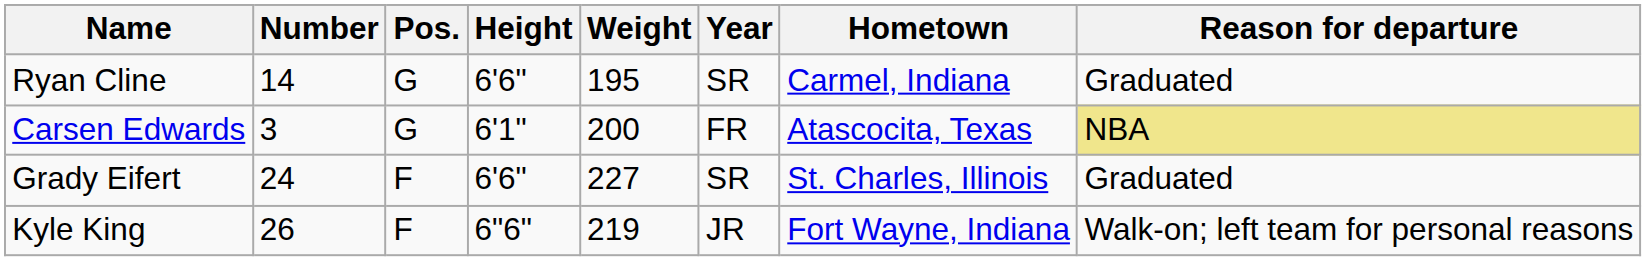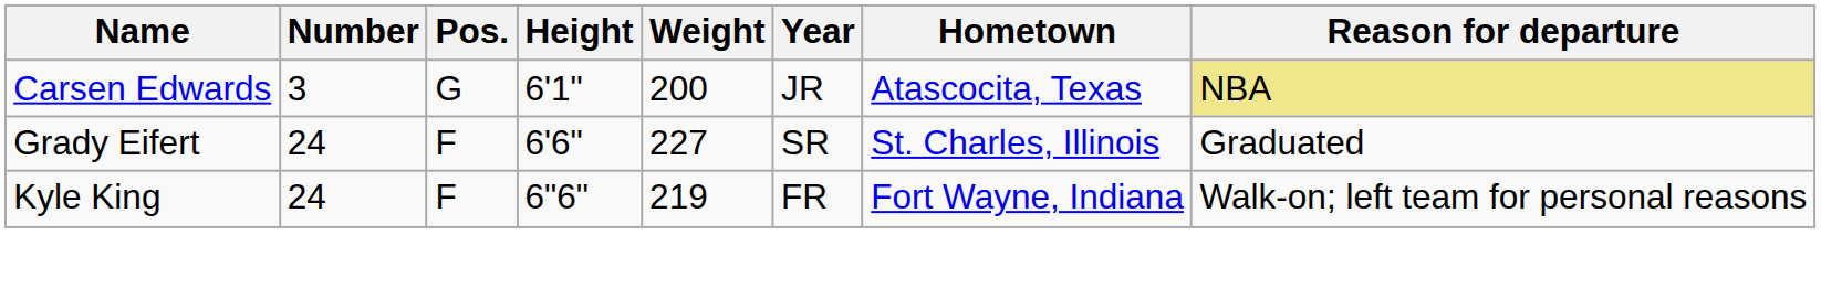 <table class="wikitable sortable" border="1">
 <tr>
 <th>Name</th>
 <th>Number</th>
 <th>Pos.</th>
 <th>Height</th>
 <th>Weight</th>
 <th>Year</th>
 <th>Hometown</th>
 <th class="unsortable">Reason for departure</th>
 </tr>
 <tr>
-<td>Ryan Cline</td>
-<td>14</td>
-<td>G</td>
-<td>6'6"</td>
-<td>195</td>
-<td>SR</td>
-<td><a href='#'>Carmel, Indiana</a></td>
-<td>Graduated</td>
-</tr>
-<tr>
 <td><a href='#'>Carsen Edwards</a></td>
 <td>3</td>
 <td>G</td>
 <td>6'1"</td>
 <td>200</td>
-<td>FR</td>
+<td>JR</td>
 <td><a href='#'>Atascocita, Texas</a></td>
 <td style="background: khaki;">NBA</td>
 </tr>
 <tr>
 <td>Grady Eifert</td>
 <td>24</td>
 <td>F</td>
 <td>6'6"</td>
 <td>227</td>
 <td>SR</td>
 <td><a href='#'>St. Charles, Illinois</a></td>
 <td>Graduated</td>
 </tr>
 <tr>
 <td>Kyle King</td>
-<td>26</td>
+<td>24</td>
 <td>F</td>
 <td>6"6"</td>
 <td>219</td>
-<td>JR</td>
+<td>FR</td>
 <td><a href='#'>Fort Wayne, Indiana</a></td>
 <td>Walk-on; left team for personal reasons</td>
 </tr>
 </table>
